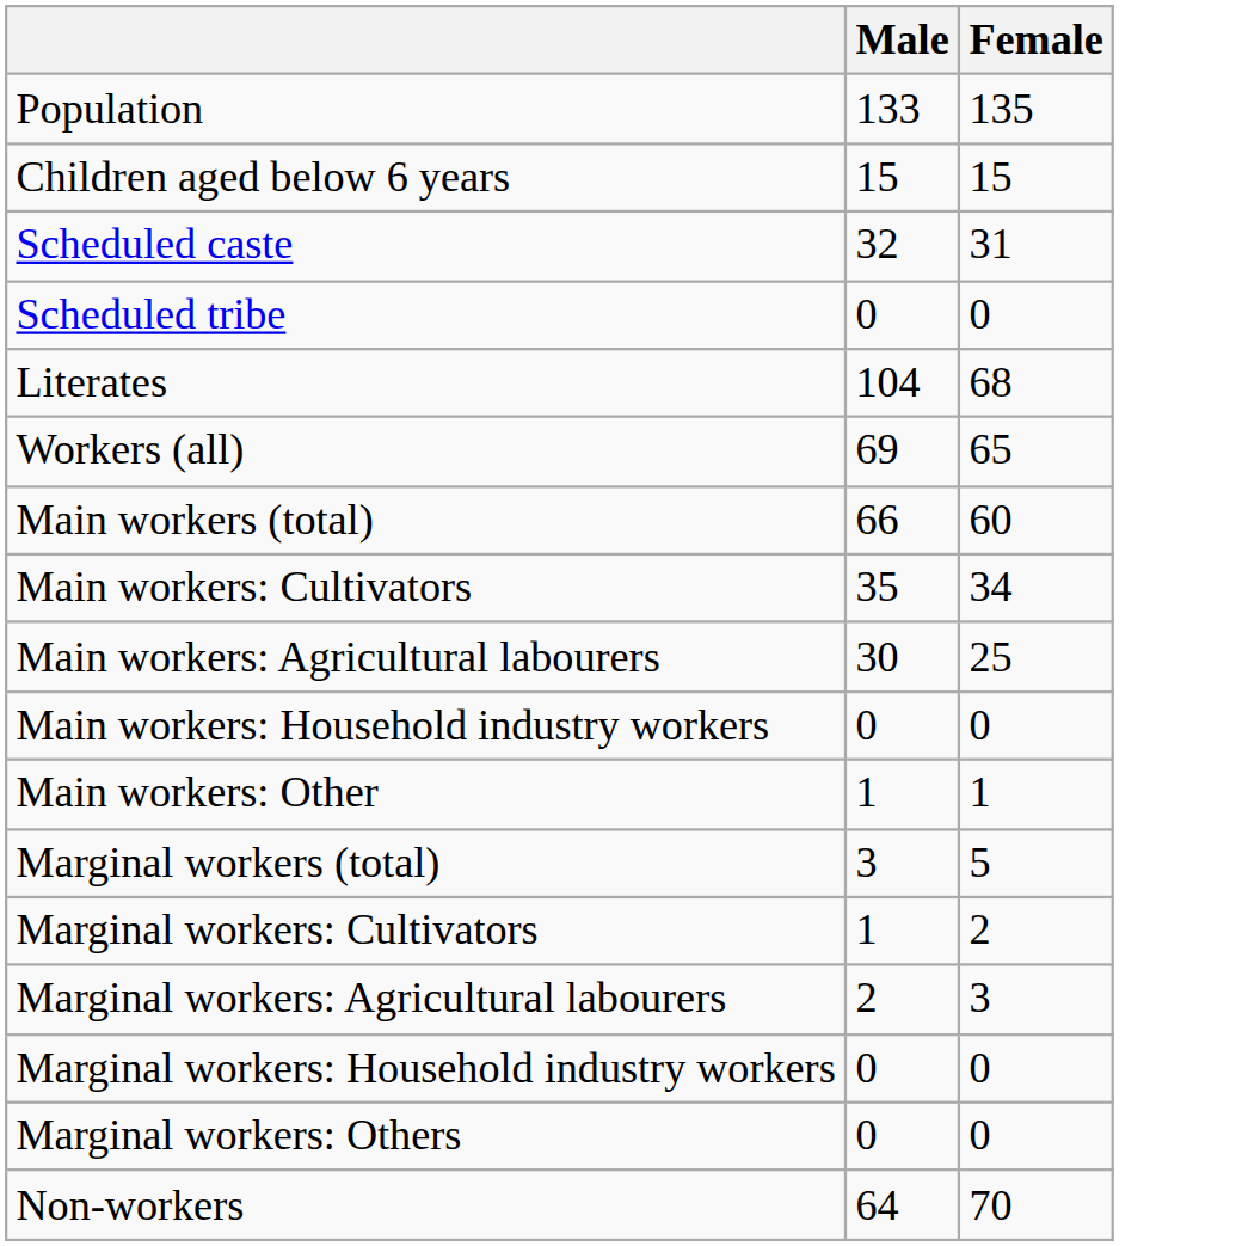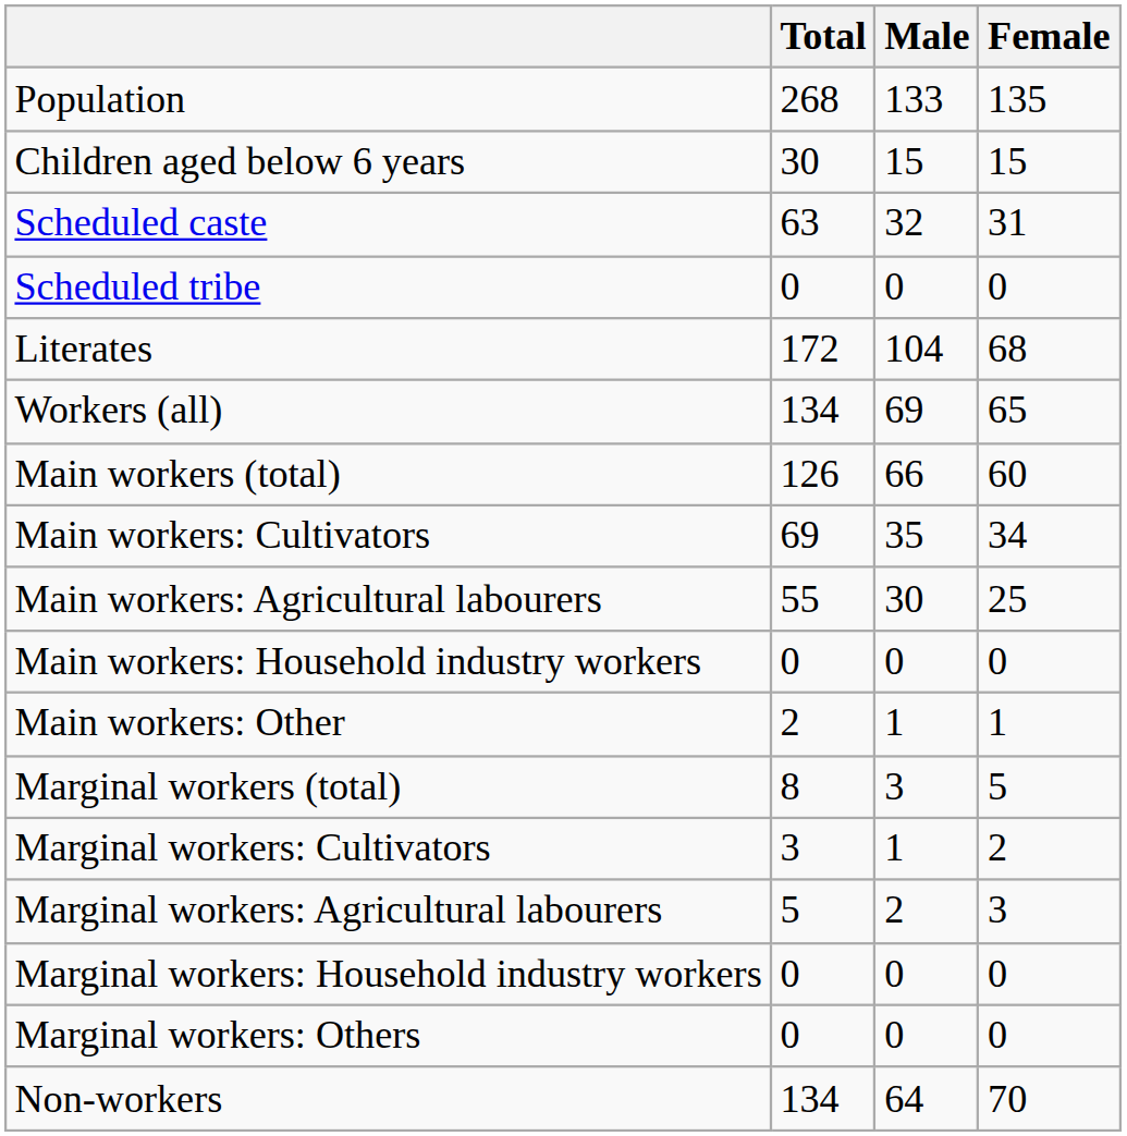 <table class="wikitable sortable">
 <tr>
 <th></th>
+<th>Total</th>
 <th>Male</th>
 <th>Female</th>
 </tr>
 <tr>
 <td>Population</td>
+<td>268</td>
 <td>133</td>
 <td>135</td>
 </tr>
 <tr>
 <td>Children aged below 6 years</td>
+<td>30</td>
 <td>15</td>
 <td>15</td>
 </tr>
 <tr>
 <td><a href='#'>Scheduled caste</a></td>
+<td>63</td>
 <td>32</td>
 <td>31</td>
 </tr>
 <tr>
 <td><a href='#'>Scheduled tribe</a></td>
 <td>0</td>
 <td>0</td>
+<td>0</td>
 </tr>
 <tr>
 <td>Literates</td>
+<td>172</td>
 <td>104</td>
 <td>68</td>
 </tr>
 <tr>
 <td>Workers (all)</td>
+<td>134</td>
 <td>69</td>
 <td>65</td>
 </tr>
 <tr>
 <td>Main workers (total)</td>
+<td>126</td>
 <td>66</td>
 <td>60</td>
 </tr>
 <tr>
 <td>Main workers: Cultivators</td>
+<td>69</td>
 <td>35</td>
 <td>34</td>
 </tr>
 <tr>
 <td>Main workers: Agricultural labourers</td>
+<td>55</td>
 <td>30</td>
 <td>25</td>
 </tr>
 <tr>
 <td>Main workers: Household industry workers</td>
 <td>0</td>
 <td>0</td>
+<td>0</td>
 </tr>
 <tr>
 <td>Main workers: Other</td>
+<td>2</td>
 <td>1</td>
 <td>1</td>
 </tr>
 <tr>
 <td>Marginal workers (total)</td>
+<td>8</td>
 <td>3</td>
 <td>5</td>
 </tr>
 <tr>
 <td>Marginal workers: Cultivators</td>
+<td>3</td>
 <td>1</td>
 <td>2</td>
 </tr>
 <tr>
 <td>Marginal workers: Agricultural labourers</td>
+<td>5</td>
 <td>2</td>
 <td>3</td>
 </tr>
 <tr>
 <td>Marginal workers: Household industry workers</td>
 <td>0</td>
 <td>0</td>
+<td>0</td>
 </tr>
 <tr>
 <td>Marginal workers: Others</td>
 <td>0</td>
 <td>0</td>
+<td>0</td>
 </tr>
 <tr>
 <td>Non-workers</td>
+<td>134</td>
 <td>64</td>
 <td>70</td>
 </tr>
 </table>
